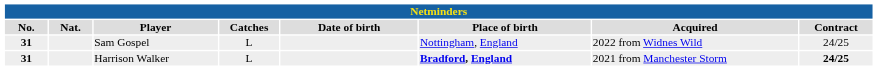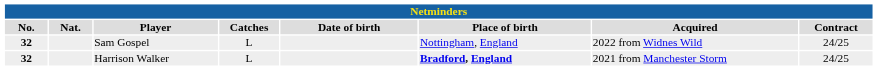 <table class="toccolours"  style="width:97%; clear:both; margin:1.5em auto; text-align:center;">
 <tr>
 <th colspan="11" style="background: #1661a3; color: #f6e014;">Netminders</th>
 </tr>
 <tr style="background:#ddd;">
 <th width=5%>No.</th>
 <th width=5%>Nat.</th>
 <th !width=22%>Player</th>
 <th width=7%>Catches</th>
 <th width=16%>Date of birth</th>
 <th width=20%>Place of birth</th>
 <th width=24%>Acquired</th>
 <td><strong>Contract</strong></td>
 </tr>
 <tr style="background:#eee;">
-<td><strong>31</strong></td>
+<td><strong>32</strong></td>
 <td></td>
 <td align=left>Sam Gospel</td>
 <td>L</td>
 <td align=left></td>
 <td align=left><a href='#'>Nottingham</a>, <a href='#'>England</a></td>
 <td align=left>2022 from <a href='#'>Widnes Wild</a></td>
 <td>24/25</td>
 </tr>
 <tr style="background:#eee;">
-<td><strong>31</strong></td>
+<td><strong>32</strong></td>
 <td></td>
 <td align=left>Harrison Walker</td>
 <td>L</td>
 <td align=left></td>
 <td align=left><strong><a href='#'>Bradford</a>, <a href='#'>England</a></strong></td>
 <td align=left>2021 from <a href='#'>Manchester Storm</a></td>
-<td><strong>24/25</strong></td>
+<td>24/25</td>
 </tr>
 </table>
